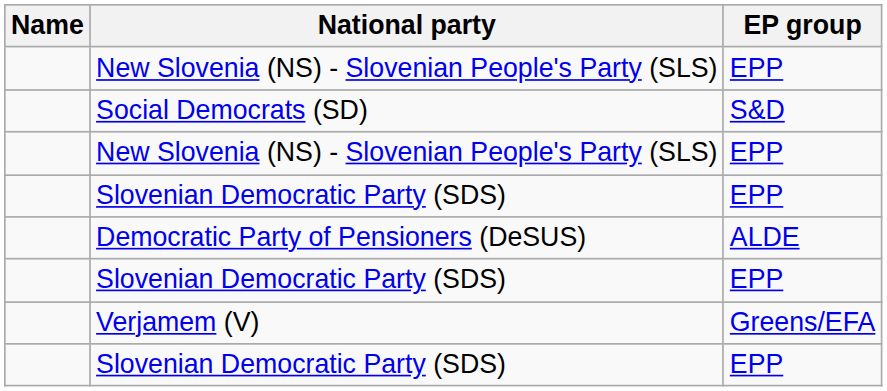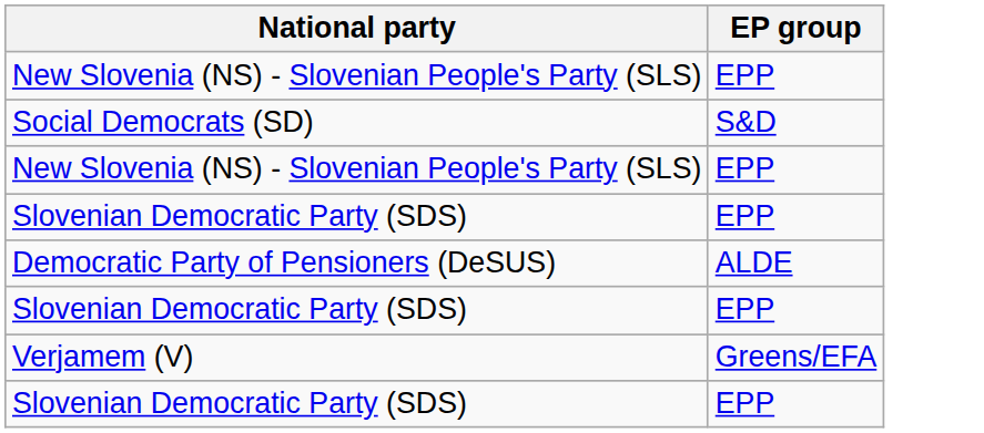 <table class="sortable wikitable">
 <tr>
-<th>Name</th>
 <th>National party</th>
 <th>EP group</th>
 </tr>
 <tr>
-<td></td>
 <td> <a href='#'>New Slovenia</a> (NS) - <a href='#'>Slovenian People's Party</a> (SLS)</td>
 <td> <a href='#'>EPP</a></td>
 </tr>
 <tr>
-<td></td>
 <td> <a href='#'>Social Democrats</a> (SD)</td>
 <td> <a href='#'>S&D</a></td>
 </tr>
 <tr>
-<td></td>
 <td> <a href='#'>New Slovenia</a> (NS) - <a href='#'>Slovenian People's Party</a> (SLS)</td>
 <td> <a href='#'>EPP</a></td>
 </tr>
 <tr>
-<td></td>
 <td> <a href='#'>Slovenian Democratic Party</a> (SDS)</td>
 <td> <a href='#'>EPP</a></td>
 </tr>
 <tr>
-<td></td>
 <td> <a href='#'>Democratic Party of Pensioners</a> (DeSUS)</td>
 <td> <a href='#'>ALDE</a></td>
 </tr>
 <tr>
-<td></td>
 <td> <a href='#'>Slovenian Democratic Party</a> (SDS)</td>
 <td> <a href='#'>EPP</a></td>
 </tr>
 <tr>
-<td></td>
 <td> <a href='#'>Verjamem</a> (V)</td>
 <td> <a href='#'>Greens/EFA</a></td>
 </tr>
 <tr>
-<td></td>
 <td> <a href='#'>Slovenian Democratic Party</a> (SDS)</td>
 <td> <a href='#'>EPP</a></td>
 </tr>
 </table>
